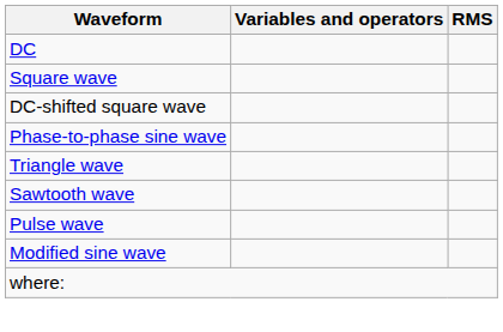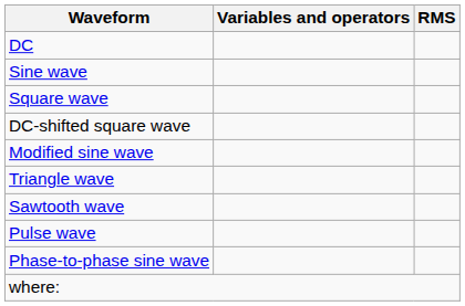 <table class="wikitable">
 <tr>
 <th>Waveform</th>
 <th>Variables and operators</th>
 <th>RMS</th>
 </tr>
 <tr>
 <td><a href='#'>DC</a></td>
+<td></td>
+<td></td>
+</tr>
+<tr>
+<td><a href='#'>Sine wave</a></td>
 <td></td>
 <td></td>
 </tr>
 <tr>
 <td><a href='#'>Square wave</a></td>
 <td></td>
 <td></td>
 </tr>
 <tr>
 <td>DC-shifted square wave</td>
 <td></td>
 <td></td>
 </tr>
 <tr>
-<td><a href='#'>Phase-to-phase sine wave</a></td>
+<td><a href='#'>Modified sine wave</a></td>
 <td></td>
 <td></td>
 </tr>
 <tr>
 <td><a href='#'>Triangle wave</a></td>
 <td></td>
 <td></td>
 </tr>
 <tr>
 <td><a href='#'>Sawtooth wave</a></td>
 <td></td>
 <td></td>
 </tr>
 <tr>
 <td><a href='#'>Pulse wave</a></td>
 <td></td>
 <td></td>
 </tr>
 <tr>
-<td><a href='#'>Modified sine wave</a></td>
+<td><a href='#'>Phase-to-phase sine wave</a></td>
 <td></td>
 <td></td>
 </tr>
 <tr>
 <td colspan=3>where: </td>
 </tr>
 </table>
